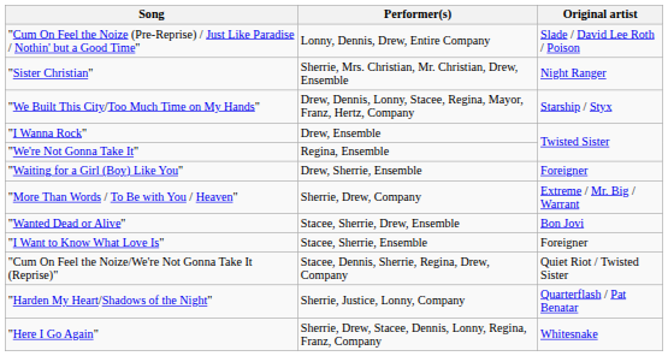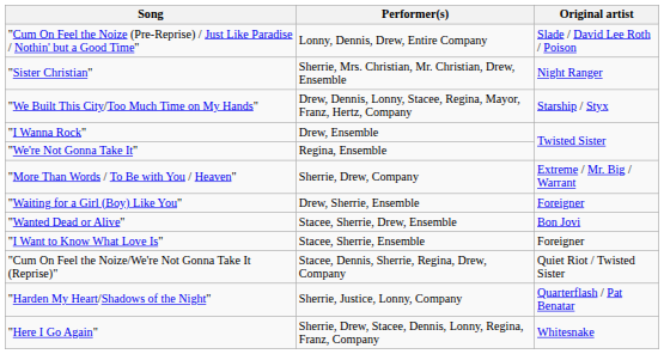 <table class="wikitable">
 <tr>
 <th>Song</th>
 <th>Performer(s)</th>
 <th>Original artist</th>
 </tr>
 <tr>
 <td>"<a href='#'>Cum On Feel the Noize</a> (Pre-Reprise) / <a href='#'>Just Like Paradise</a> / <a href='#'>Nothin' but a Good Time</a>"</td>
 <td>Lonny, Dennis, Drew, Entire Company</td>
 <td><a href='#'>Slade</a> / <a href='#'>David Lee Roth</a> / <a href='#'>Poison</a></td>
 </tr>
 <tr>
 <td>"<a href='#'>Sister Christian</a>"</td>
 <td>Sherrie, Mrs. Christian, Mr. Christian, Drew, Ensemble</td>
 <td><a href='#'>Night Ranger</a></td>
 </tr>
 <tr>
 <td>"<a href='#'>We Built This City</a>/<a href='#'>Too Much Time on My Hands</a>"</td>
 <td>Drew, Dennis, Lonny, Stacee, Regina, Mayor, Franz, Hertz, Company</td>
 <td><a href='#'>Starship</a> / <a href='#'>Styx</a></td>
 </tr>
 <tr>
 <td>"<a href='#'>I Wanna Rock</a>"</td>
 <td>Drew, Ensemble</td>
 <td rowspan="2"><a href='#'>Twisted Sister</a></td>
 </tr>
 <tr>
 <td>"<a href='#'>We're Not Gonna Take It</a>"</td>
 <td>Regina, Ensemble</td>
 </tr>
 <tr>
+<td>"<a href='#'>More Than Words</a> / <a href='#'>To Be with You</a> / <a href='#'>Heaven</a>"</td>
+<td>Sherrie, Drew, Company</td>
+<td><a href='#'>Extreme</a> / <a href='#'>Mr. Big</a> / <a href='#'>Warrant</a></td>
+</tr>
+<tr>
 <td>"<a href='#'>Waiting for a Girl (Boy) Like You</a>"</td>
 <td>Drew, Sherrie, Ensemble</td>
 <td><a href='#'>Foreigner</a></td>
-</tr>
-<tr>
-<td>"<a href='#'>More Than Words</a> / <a href='#'>To Be with You</a> / <a href='#'>Heaven</a>"</td>
-<td>Sherrie, Drew, Company</td>
-<td><a href='#'>Extreme</a> / <a href='#'>Mr. Big</a> / <a href='#'>Warrant</a></td>
 </tr>
 <tr>
 <td>"<a href='#'>Wanted Dead or Alive</a>"</td>
 <td>Stacee, Sherrie, Drew, Ensemble</td>
 <td><a href='#'>Bon Jovi</a></td>
 </tr>
 <tr>
 <td>"<a href='#'>I Want to Know What Love Is</a>"</td>
 <td>Stacee, Sherrie, Ensemble</td>
 <td>Foreigner</td>
 </tr>
 <tr>
 <td>"Cum On Feel the Noize/We're Not Gonna Take It (Reprise)"</td>
 <td>Stacee, Dennis, Sherrie, Regina, Drew, Company</td>
 <td>Quiet Riot / Twisted Sister</td>
 </tr>
 <tr>
 <td>"<a href='#'>Harden My Heart</a>/<a href='#'>Shadows of the Night</a>"</td>
 <td>Sherrie, Justice, Lonny, Company</td>
 <td><a href='#'>Quarterflash</a> / <a href='#'>Pat Benatar</a></td>
 </tr>
 <tr>
 <td>"<a href='#'>Here I Go Again</a>"</td>
 <td>Sherrie, Drew, Stacee, Dennis, Lonny, Regina, Franz, Company</td>
 <td><a href='#'>Whitesnake</a></td>
 </tr>
 </table>
